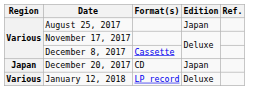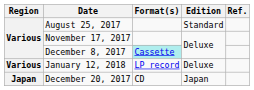 <table class="wikitable plainrowheaders">
 <tr>
 <th scope="col">Region</th>
 <th scope="col">Date</th>
 <th scope="col">Format(s)</th>
 <th scope="col">Edition</th>
 <th scope="col">Ref.</th>
 </tr>
 <tr>
 <th scope="row" rowspan="3">Various</th>
 <td>August 25, 2017</td>
 <td></td>
-<td>Japan</td>
+<td>Standard</td>
 <td></td>
 </tr>
 <tr>
 <td>November 17, 2017</td>
 <td></td>
 <td rowspan="2">Deluxe</td>
 <td></td>
 </tr>
 <tr>
 <td>December 8, 2017</td>
-<td><a href='#'>Cassette</a></td>
+<td style="background: paleturquoise;"><a href='#'>Cassette</a></td>
+<td></td>
+</tr>
+<tr>
+<th scope="row">Various</th>
+<td>January 12, 2018</td>
+<td><a href='#'>LP record</a></td>
+<td>Deluxe</td>
 <td></td>
 </tr>
 <tr>
 <th scope="row">Japan</th>
 <td>December 20, 2017</td>
 <td>CD</td>
 <td>Japan</td>
 <td></td>
 </tr>
-<tr>
-<th scope="row">Various</th>
-<td>January 12, 2018</td>
-<td><a href='#'>LP record</a></td>
-<td>Deluxe</td>
-<td></td>
-</tr>
 </table>
